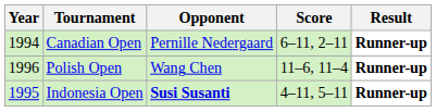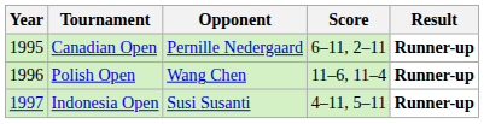 <table class="sortable wikitable" style="font-size: 90%;">
 <tr>
 <th>Year</th>
 <th>Tournament</th>
 <th>Opponent</th>
 <th>Score</th>
 <th>Result</th>
 </tr>
 <tr style="background:#D4F1C5">
-<td align="center">1994</td>
+<td align="center">1995</td>
 <td align="left"><a href='#'>Canadian Open</a></td>
 <td align="left"> <a href='#'>Pernille Nedergaard</a></td>
 <td align="left">6–11, 2–11</td>
 <td style="text-align:left; background:white"> <strong>Runner-up</strong></td>
 </tr>
 <tr style="background:#D4F1C5">
 <td align="center">1996</td>
 <td align="left"><a href='#'>Polish Open</a></td>
 <td align="left"> <a href='#'>Wang Chen</a></td>
 <td align="left">11–6, 11–4</td>
 <td style="text-align:left; background:white"> <strong>Runner-up</strong></td>
 </tr>
 <tr style="background:#D4F1C5">
-<td align="center"><a href='#'>1995</a></td>
+<td align="center"><a href='#'>1997</a></td>
 <td align="left"><a href='#'>Indonesia Open</a></td>
-<td align="left"><strong> <a href='#'>Susi Susanti</a></strong></td>
+<td align="left"> <a href='#'>Susi Susanti</a></td>
 <td align="left">4–11, 5–11</td>
 <td style="text-align:left; background:white"> <strong>Runner-up</strong></td>
 </tr>
 </table>
